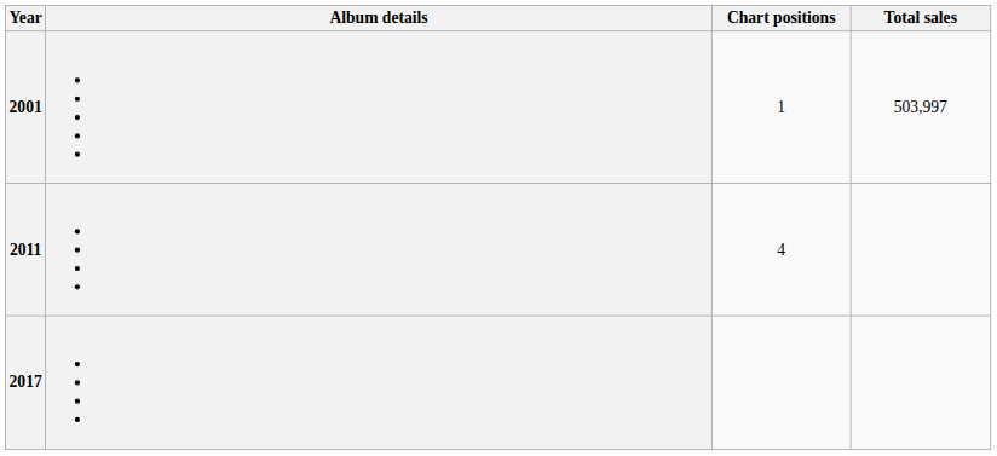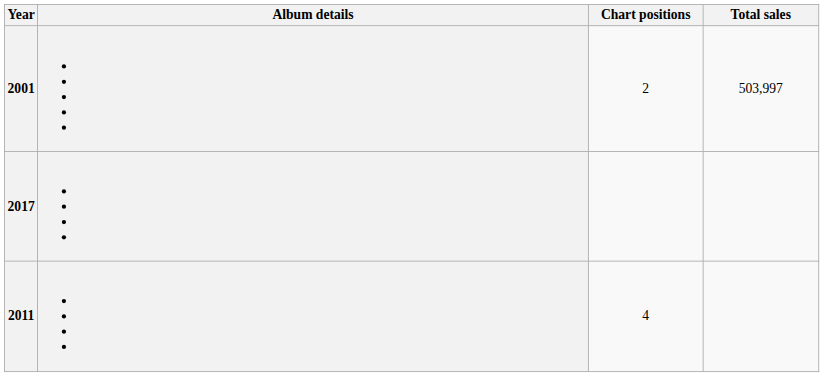 <table class="wikitable plainrowheaders" style="text-align:center;" border="1">
 <tr>
 <th>Year</th>
 <th scope="col" style="width:40em;">Album details</th>
 <th scope="col" style="width:8em;">Chart positions<br></th>
 <th scope="col" style="width:8em;">Total sales<br></th>
 </tr>
 <tr>
 <th>2001</th>
 <th scope="row"><br><ul><li></li><li></li><li></li><li></li><li></li></ul></th>
-<td style="text-align:center;">1</td>
+<td style="text-align:center;">2</td>
 <td>503,997</td>
+</tr>
+<tr>
+<th>2017</th>
+<th scope="row"><br><ul><li></li><li></li><li></li><li></li></ul></th>
+<td style="text-align:center;"></td>
+<td></td>
 </tr>
 <tr>
 <th>2011</th>
 <th scope="row"><br><ul><li></li><li></li><li></li><li></li></ul></th>
 <td style="text-align:center;">4</td>
 <td></td>
 </tr>
-<tr>
-<th>2017</th>
-<th scope="row"><br><ul><li></li><li></li><li></li><li></li></ul></th>
-<td style="text-align:center;"></td>
-<td></td>
-</tr>
 </table>
